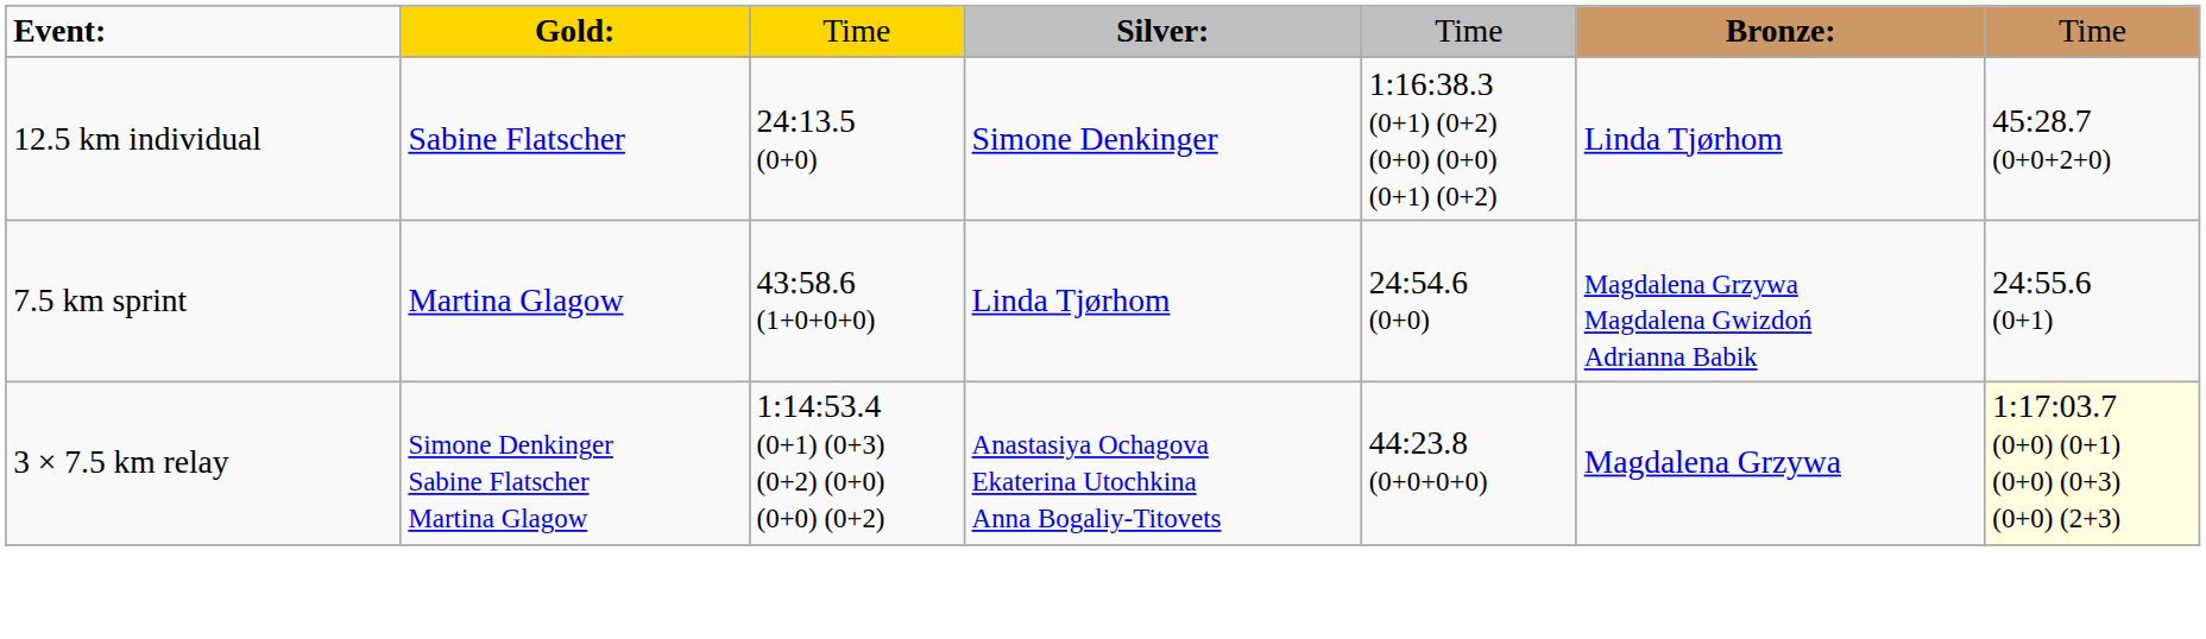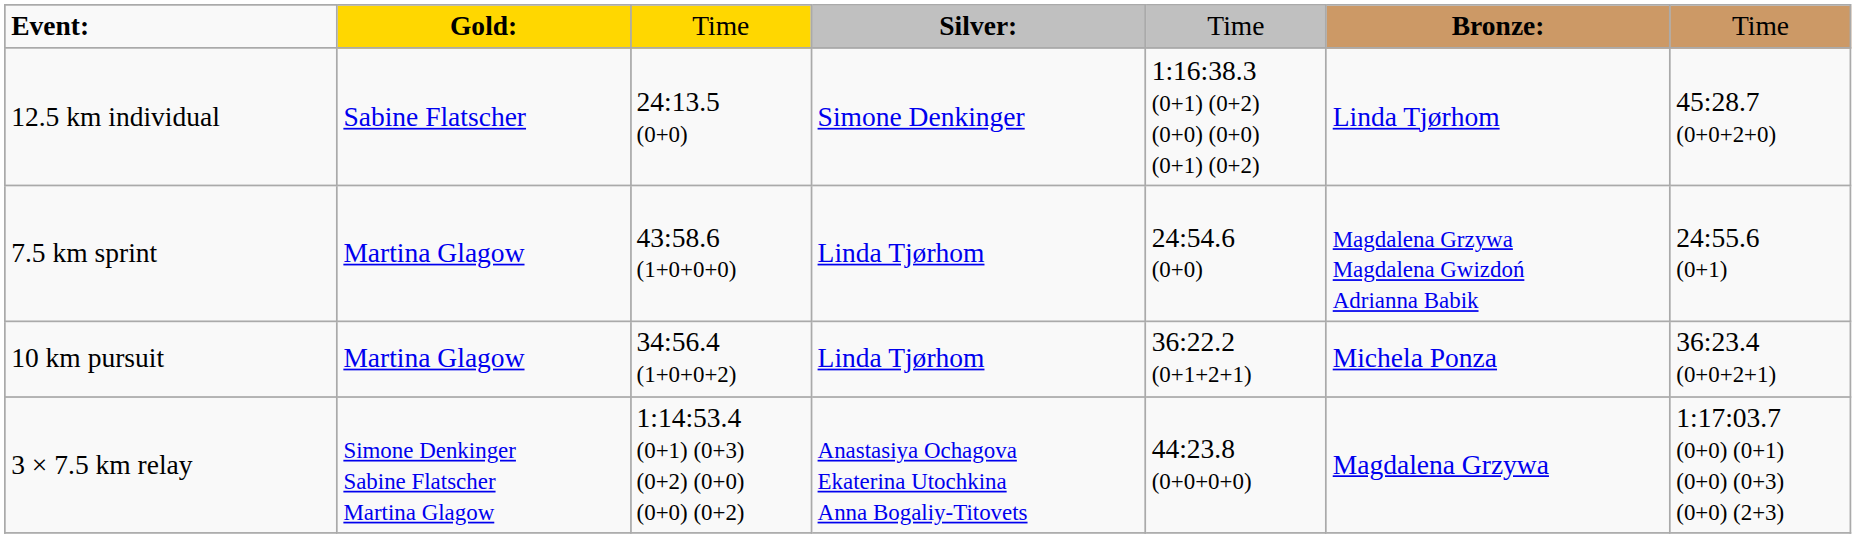 <table class="wikitable" width=85%>
 <tr>
 <td><strong>Event:</strong></td>
 <td style="text-align:center;background-color:gold;"><strong>Gold:</strong></td>
 <td style="text-align:center;background-color:gold;">Time</td>
 <td style="text-align:center;background-color:silver;"><strong>Silver:</strong></td>
 <td style="text-align:center;background-color:silver;">Time</td>
 <td style="text-align:center;background-color:#CC9966;"><strong>Bronze:</strong></td>
 <td style="text-align:center;background-color:#CC9966;">Time</td>
 </tr>
 <tr>
 <td>12.5 km individual<br><em></em></td>
 <td><a href='#'>Sabine Flatscher</a> <br><small></small></td>
 <td>24:13.5<br><small>(0+0)</small></td>
 <td><a href='#'>Simone Denkinger</a><br><small></small></td>
 <td>1:16:38.3	<br><small>(0+1) (0+2)<br>(0+0) (0+0)<br>(0+1) (0+2) </small></td>
 <td><a href='#'>Linda Tjørhom</a><br><small></small></td>
 <td>45:28.7<br><small>(0+0+2+0)</small></td>
 </tr>
 <tr>
 <td>7.5 km sprint<br><em></em></td>
 <td><a href='#'>Martina Glagow</a><br><small></small></td>
 <td>43:58.6<br><small>(1+0+0+0)</small></td>
 <td><a href='#'>Linda Tjørhom</a><br><small></small></td>
 <td>24:54.6<br><small>(0+0)</small></td>
 <td>  <br><small><a href='#'>Magdalena Grzywa</a> <br> <a href='#'>Magdalena Gwizdoń</a> <br> <a href='#'>Adrianna Babik</a></small></td>
 <td>24:55.6<br><small>(0+1)</small></td>
 </tr>
 <tr>
+<td>10 km pursuit<br><em></em></td>
+<td><a href='#'>Martina Glagow</a><br><small></small></td>
+<td>34:56.4	<br><small>(1+0+0+2)</small></td>
+<td><a href='#'>Linda Tjørhom</a><br><small></small></td>
+<td>36:22.2	<br><small>(0+1+2+1)</small></td>
+<td><a href='#'>Michela Ponza</a><br><small></small></td>
+<td>36:23.4<br><small>(0+0+2+1)</small></td>
+</tr>
+<tr>
 <td>3 × 7.5 km relay<br><em></em></td>
 <td>  <br><small><a href='#'>Simone Denkinger</a> <br> <a href='#'>Sabine Flatscher</a> <br> <a href='#'>Martina Glagow</a></small></td>
 <td>1:14:53.4	<br><small>(0+1) (0+3)<br>(0+2) (0+0)<br>(0+0) (0+2) </small></td>
 <td>  <br><small><a href='#'>Anastasiya Ochagova</a> <br> <a href='#'>Ekaterina Utochkina</a> <br> <a href='#'>Anna Bogaliy-Titovets</a></small></td>
 <td>44:23.8<br><small>(0+0+0+0)</small></td>
 <td><a href='#'>Magdalena Grzywa</a><br><small></small></td>
-<td style="background: lightyellow;">1:17:03.7	<br><small>(0+0) (0+1)<br>(0+0) (0+3)<br>(0+0) (2+3) </small></td>
+<td>1:17:03.7	<br><small>(0+0) (0+1)<br>(0+0) (0+3)<br>(0+0) (2+3) </small></td>
 </tr>
 </table>
